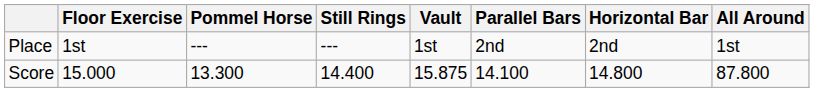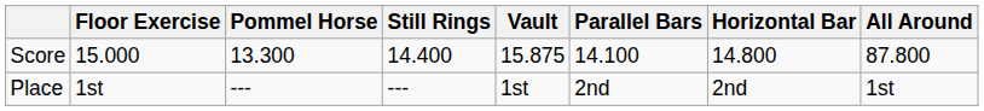 <table class="wikitable">
 <tr>
 <th></th>
 <th>Floor Exercise</th>
 <th>Pommel Horse</th>
 <th>Still Rings</th>
 <th>Vault</th>
 <th>Parallel Bars</th>
 <th>Horizontal Bar</th>
 <th>All Around</th>
 </tr>
 <tr>
+<td>Score</td>
+<td>15.000</td>
+<td>13.300</td>
+<td>14.400</td>
+<td>15.875</td>
+<td>14.100</td>
+<td>14.800</td>
+<td>87.800</td>
+</tr>
+<tr>
 <td>Place</td>
 <td>1st</td>
 <td>---</td>
 <td>---</td>
 <td>1st</td>
 <td>2nd</td>
 <td>2nd</td>
 <td>1st</td>
 </tr>
-<tr>
-<td>Score</td>
-<td>15.000</td>
-<td>13.300</td>
-<td>14.400</td>
-<td>15.875</td>
-<td>14.100</td>
-<td>14.800</td>
-<td>87.800</td>
-</tr>
 </table>
